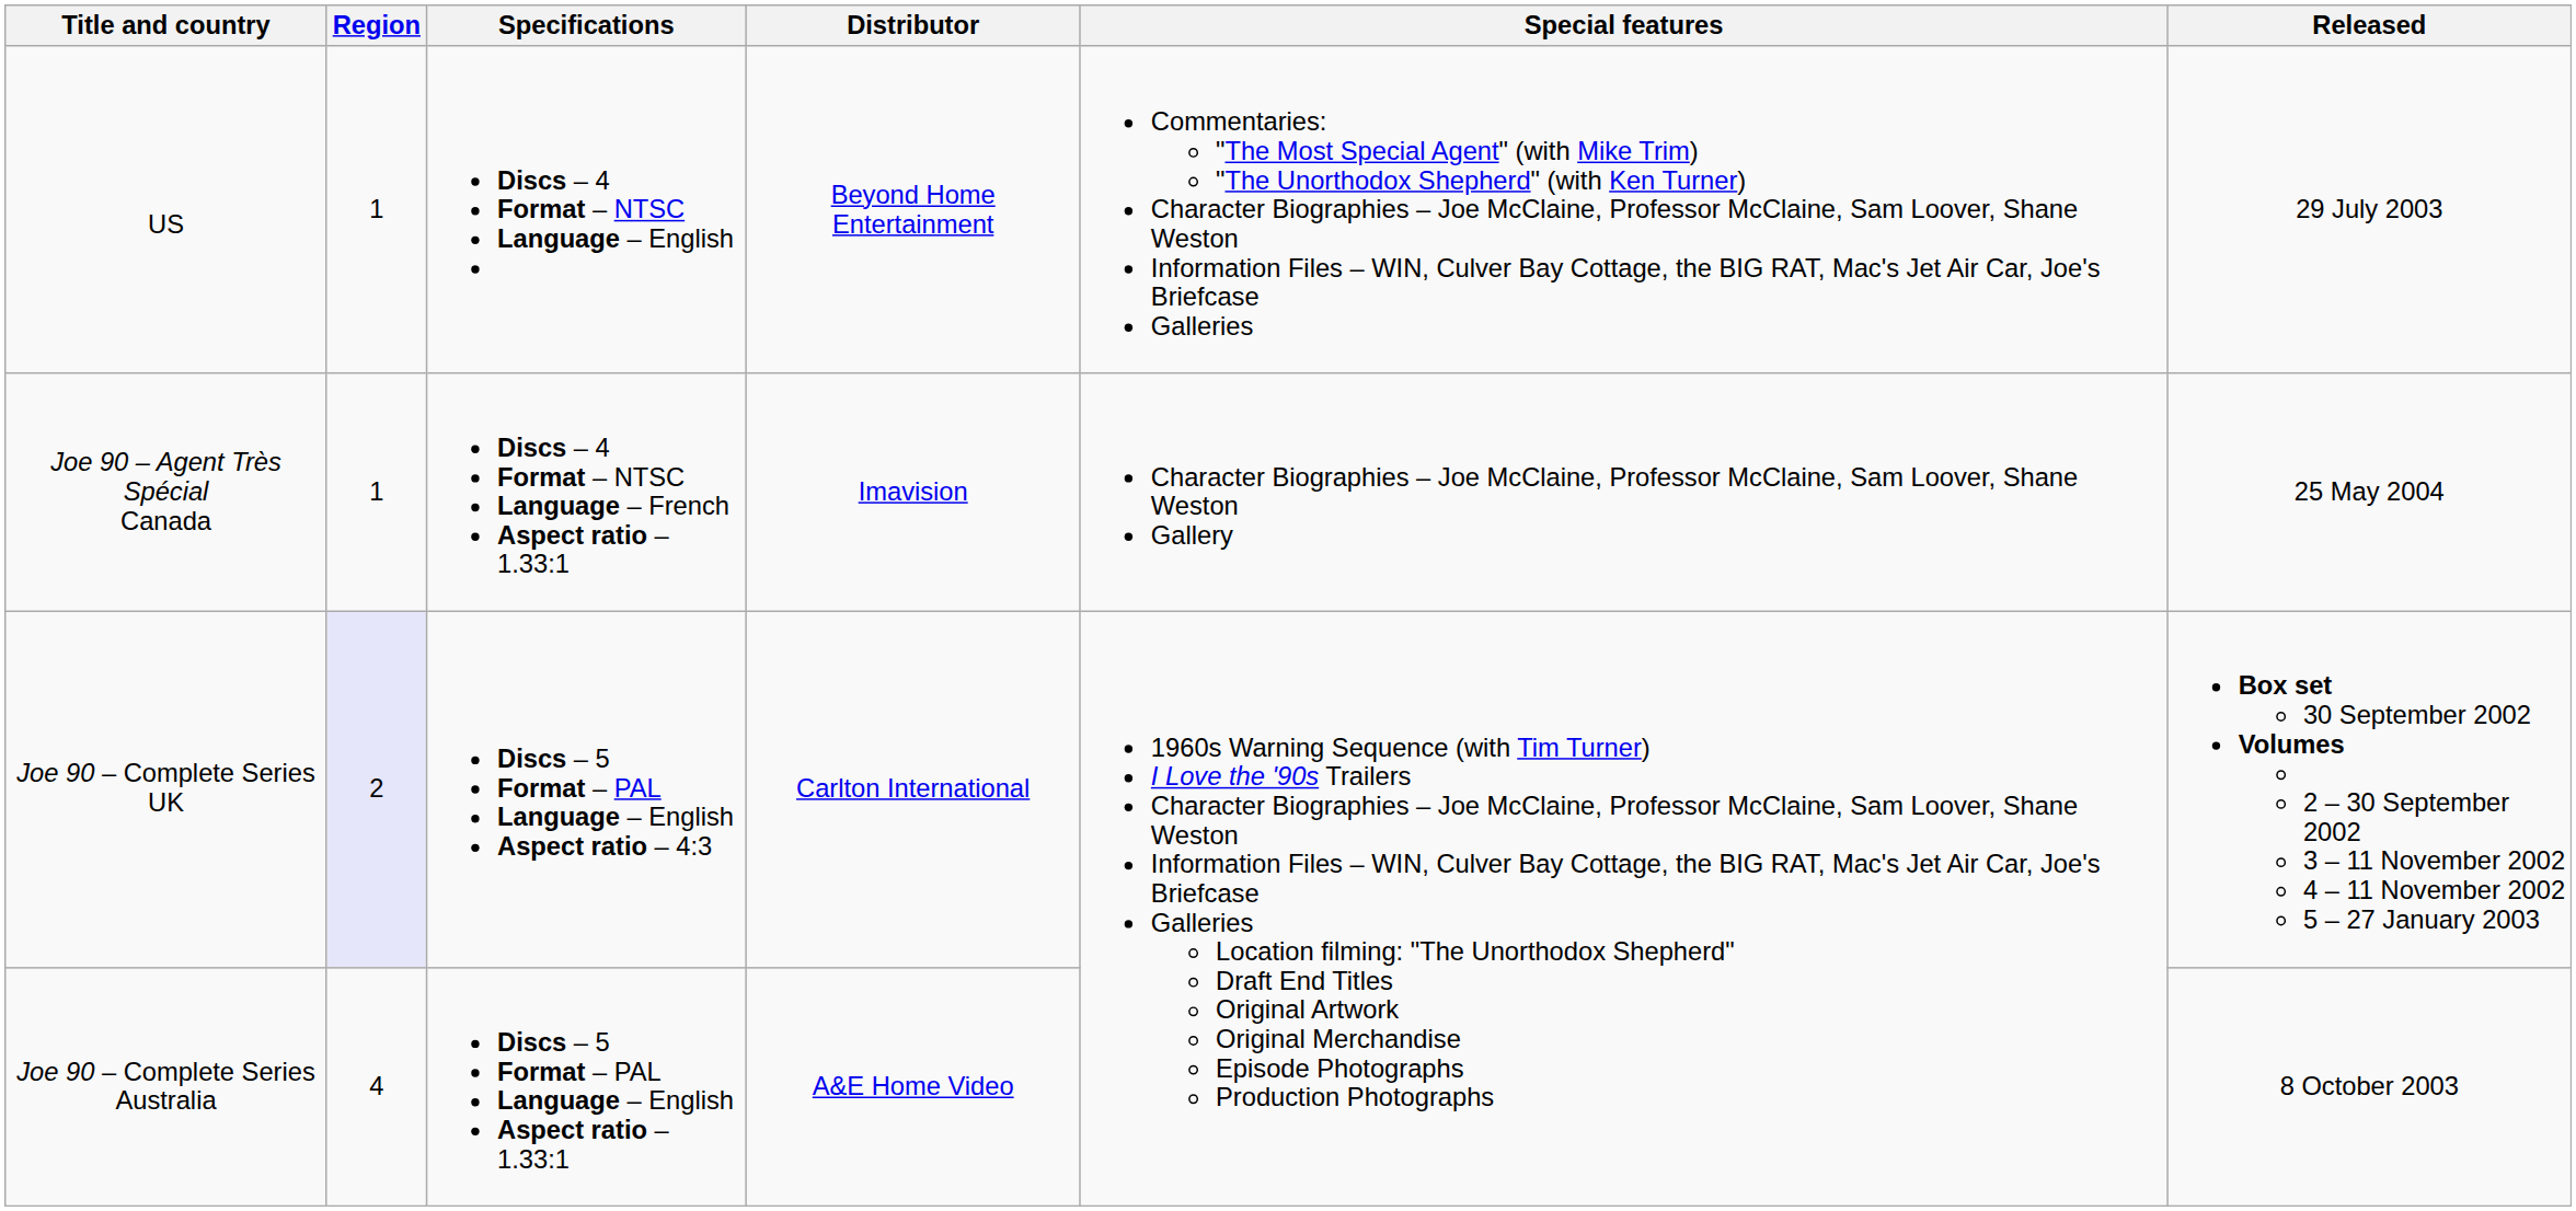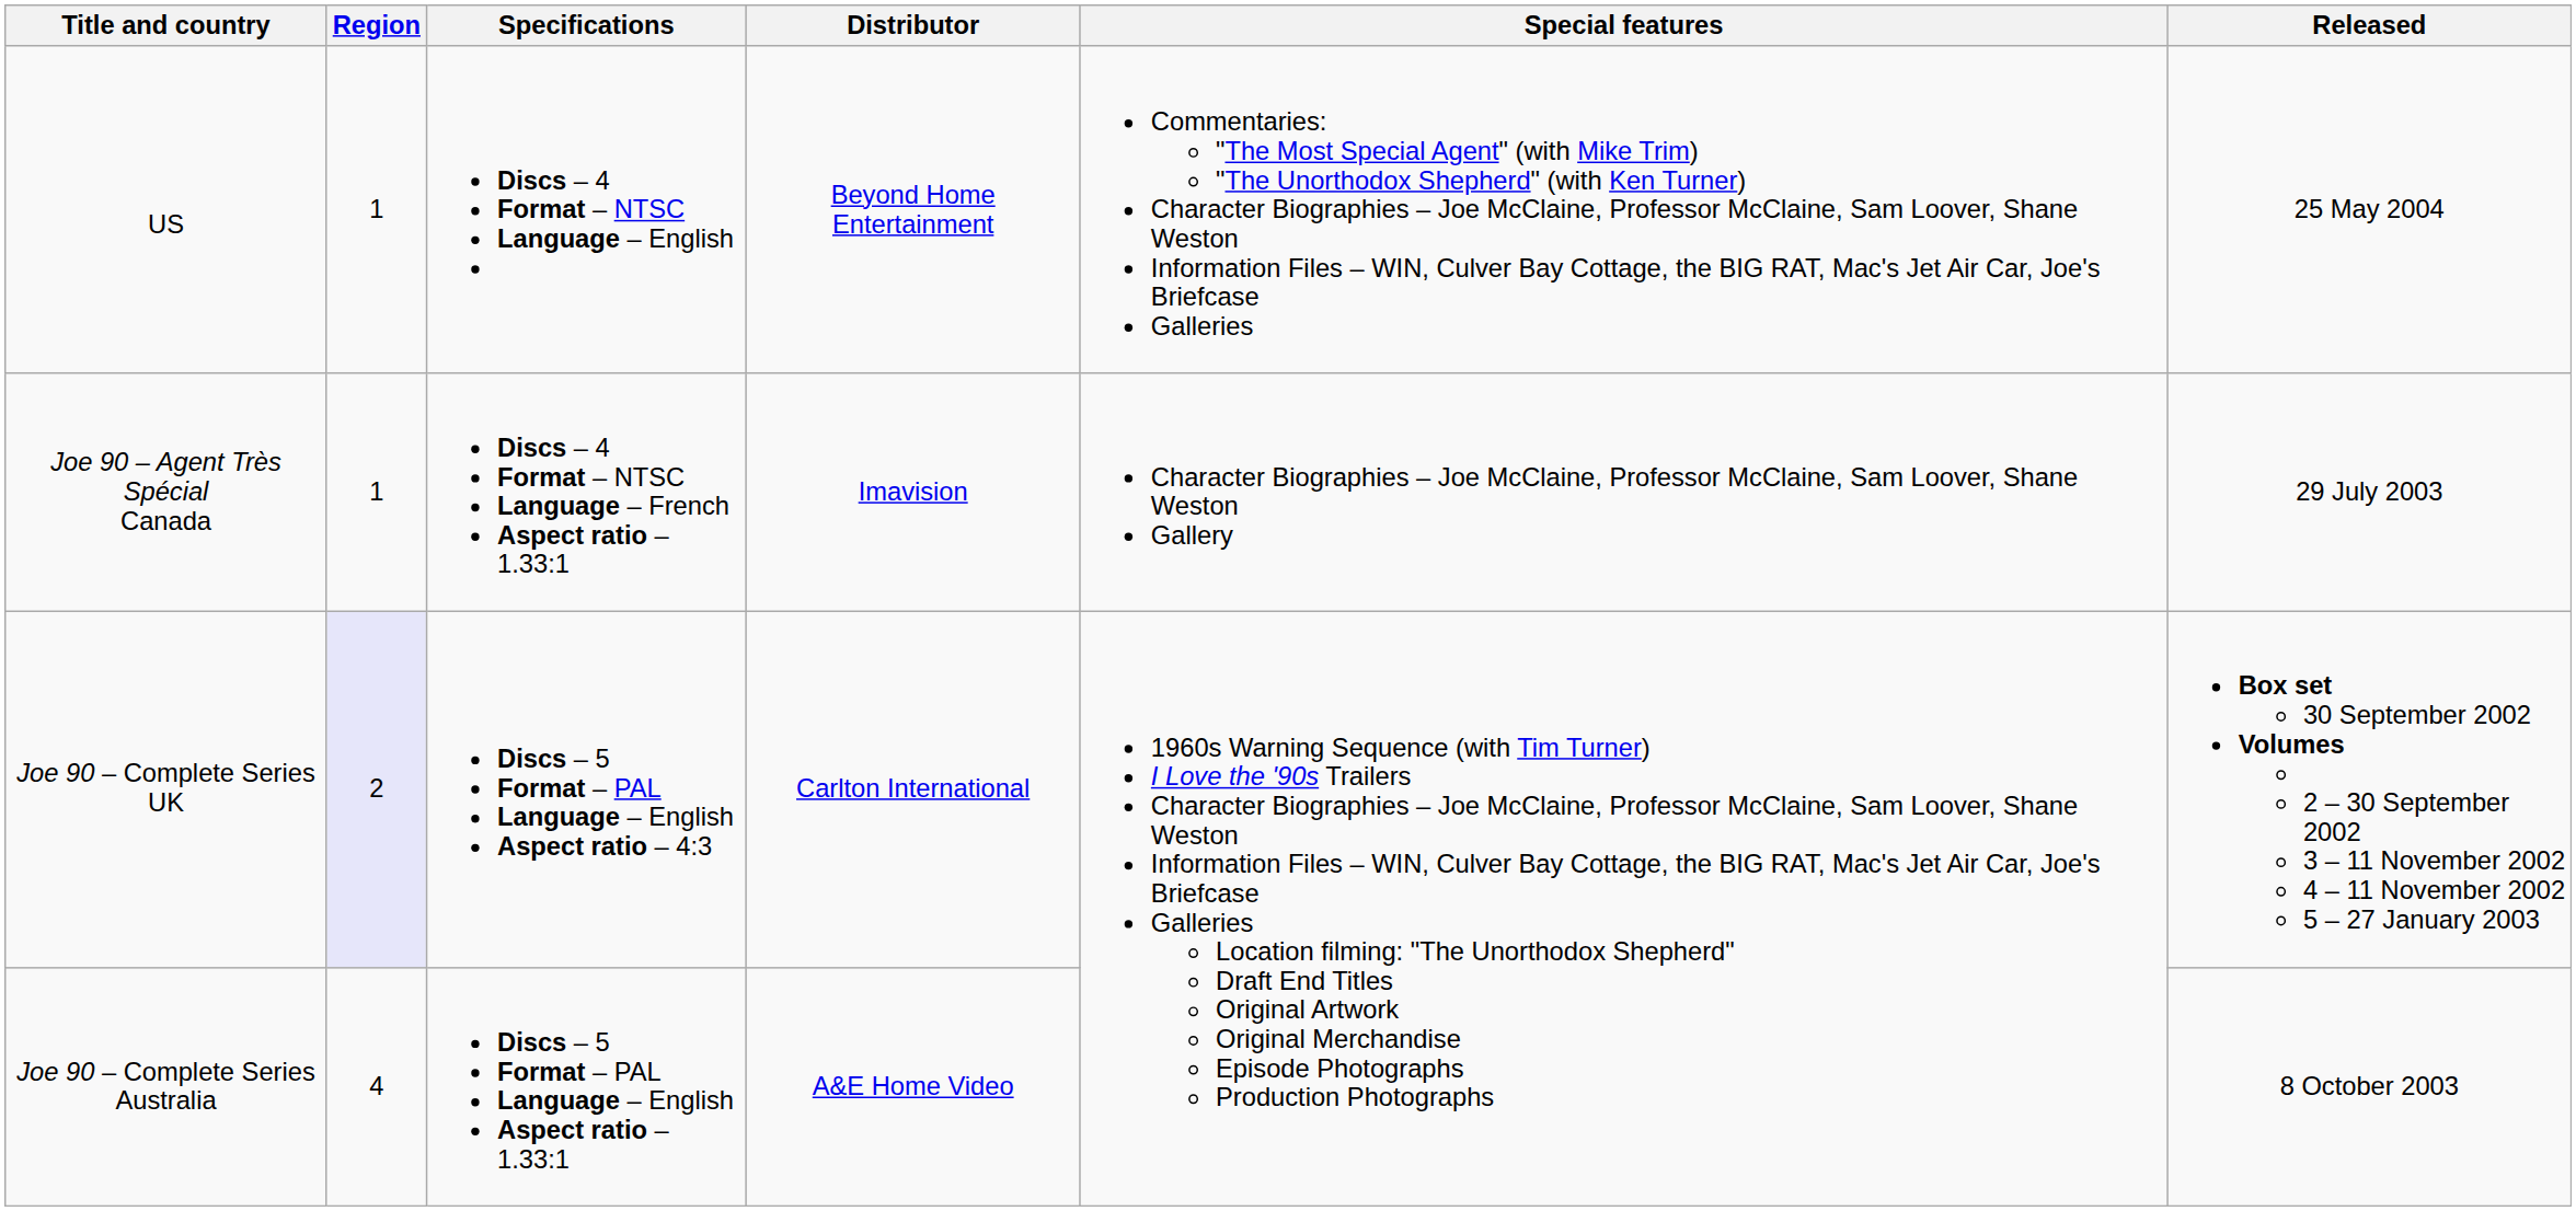 <table class="wikitable" style="margin:1em auto 1em auto;">
 <tr>
 <th align="center">Title and country</th>
 <th align="center"><a href='#'>Region</a></th>
 <th align="center">Specifications</th>
 <th align="center">Distributor</th>
 <th align="center">Special features</th>
 <th align="center">Released</th>
 </tr>
 <tr>
 <td style="text-align:center;"><br>US</td>
 <td style="text-align:center;">1</td>
 <td><br><ul><li><strong>Discs</strong> – 4</li><li><strong>Format</strong> – <a href='#'>NTSC</a></li><li><strong>Language</strong> – English</li><li></li></ul></td>
 <td style="text-align:center;"><a href='#'>Beyond Home Entertainment</a></td>
 <td><br><ul><li>Commentaries:<ul><li>"<a href='#'>The Most Special Agent</a>" (with <a href='#'>Mike Trim</a>)</li><li>"<a href='#'>The Unorthodox Shepherd</a>" (with <a href='#'>Ken Turner</a>)</li></ul></li><li>Character Biographies – Joe McClaine, Professor McClaine, Sam Loover, Shane Weston</li><li>Information Files – WIN, Culver Bay Cottage, the BIG RAT, Mac's Jet Air Car, Joe's Briefcase</li><li>Galleries</li></ul></td>
-<td style="text-align:center;">29 July 2003</td>
+<td style="text-align:center;">25 May 2004</td>
 </tr>
 <tr>
 <td style="text-align:center;"><em>Joe 90 – Agent Très Spécial</em><br>Canada</td>
 <td style="text-align:center;">1</td>
 <td><br><ul><li><strong>Discs</strong> – 4</li><li><strong>Format</strong> – NTSC</li><li><strong>Language</strong> – French</li><li><strong>Aspect ratio</strong> – 1.33:1</li></ul></td>
 <td style="text-align:center;"><a href='#'>Imavision</a></td>
 <td><br><ul><li>Character Biographies – Joe McClaine, Professor McClaine, Sam Loover, Shane Weston</li><li>Gallery</li></ul></td>
-<td style="text-align:center;">25 May 2004</td>
+<td style="text-align:center;">29 July 2003</td>
 </tr>
 <tr>
 <td style="text-align:center;"><em>Joe 90</em> – Complete Series<br>UK</td>
 <td style="background: lavender; text-align:center;">2</td>
 <td><br><ul><li><strong>Discs</strong> – 5</li><li><strong>Format</strong> – <a href='#'>PAL</a></li><li><strong>Language</strong> – English</li><li><strong>Aspect ratio</strong> – 4:3</li></ul></td>
 <td style="text-align:center;"><a href='#'>Carlton International</a></td>
 <td rowspan=2><br><ul><li>1960s Warning Sequence (with <a href='#'>Tim Turner</a>)</li><li><em><a href='#'>I Love the '90s</a></em> Trailers</li><li>Character Biographies – Joe McClaine, Professor McClaine, Sam Loover, Shane Weston</li><li>Information Files – WIN, Culver Bay Cottage, the BIG RAT, Mac's Jet Air Car, Joe's Briefcase</li><li>Galleries<ul><li>Location filming: "The Unorthodox Shepherd"</li><li>Draft End Titles</li><li>Original Artwork</li><li>Original Merchandise</li><li>Episode Photographs</li><li>Production Photographs</li></ul></li></ul></td>
 <td><br><ul><li><strong>Box set</strong><ul><li>30 September 2002</li></ul></li><li><strong>Volumes</strong><ul><li></li><li>2 – 30 September 2002</li><li>3 – 11 November 2002</li><li>4 – 11 November 2002</li><li>5 – 27 January 2003</li></ul></li></ul></td>
 </tr>
 <tr>
 <td style="text-align:center;"><em>Joe 90</em> – Complete Series<br>Australia</td>
 <td style="text-align:center;">4</td>
 <td><br><ul><li><strong>Discs</strong> – 5</li><li><strong>Format</strong> – PAL</li><li><strong>Language</strong> – English</li><li><strong>Aspect ratio</strong> – 1.33:1</li></ul></td>
 <td style="text-align:center;"><a href='#'>A&E Home Video</a></td>
 <td style="text-align:center;">8 October 2003</td>
 </tr>
 </table>
